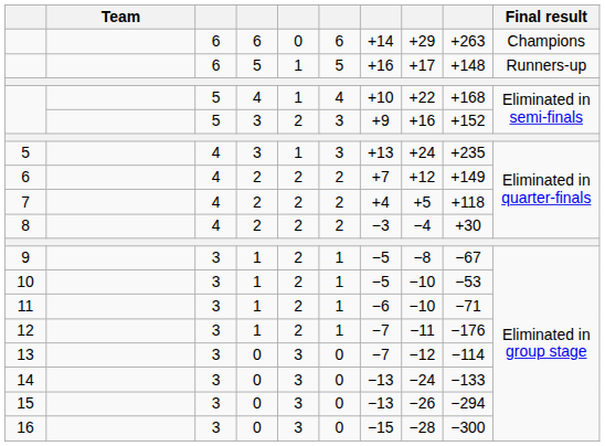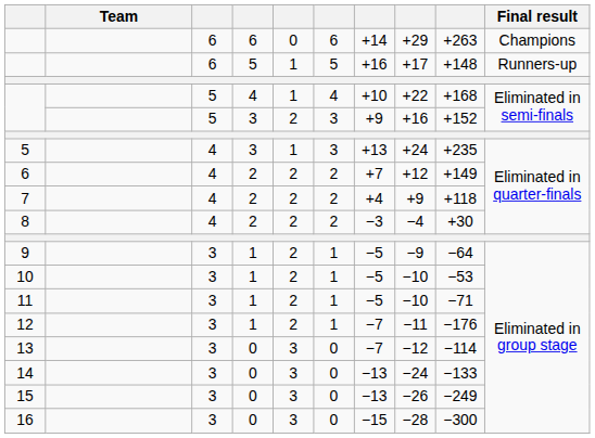 <table class=wikitable style="text-align:center;" width=620>
 <tr>
 <th width=5.5%></th>
 <th width=20%>Team</th>
 <th width=5.5%></th>
 <th width=5.5%></th>
 <th width=5.5%></th>
 <th width=5.5%></th>
 <th width=5.5%></th>
 <th width=5.5%></th>
 <th width=5.5%></th>
 <th width=14%>Final result</th>
 </tr>
 <tr>
 <td></td>
 <td align="left"></td>
 <td>6</td>
 <td>6</td>
 <td>0</td>
 <td>6</td>
 <td>+14</td>
 <td>+29</td>
 <td>+263</td>
 <td>Champions</td>
 </tr>
 <tr>
 <td></td>
 <td align="left"></td>
 <td>6</td>
 <td>5</td>
 <td>1</td>
 <td>5</td>
 <td>+16</td>
 <td>+17</td>
 <td>+148</td>
 <td>Runners-up</td>
 </tr>
 <tr>
 <th colspan="10"></th>
 </tr>
 <tr>
 <td rowspan="2"></td>
 <td align="left"></td>
 <td>5</td>
 <td>4</td>
 <td>1</td>
 <td>4</td>
 <td>+10</td>
 <td>+22</td>
 <td>+168</td>
 <td rowspan="2">Eliminated in <a href='#'>semi-finals</a></td>
 </tr>
 <tr>
 <td align="left"></td>
 <td>5</td>
 <td>3</td>
 <td>2</td>
 <td>3</td>
 <td>+9</td>
 <td>+16</td>
 <td>+152</td>
 </tr>
 <tr>
 <th colspan="10"></th>
 </tr>
 <tr>
 <td>5</td>
 <td align="left"></td>
 <td>4</td>
 <td>3</td>
 <td>1</td>
 <td>3</td>
 <td>+13</td>
 <td>+24</td>
 <td>+235</td>
 <td rowspan="4">Eliminated in <a href='#'>quarter-finals</a></td>
 </tr>
 <tr>
 <td>6</td>
 <td align="left"></td>
 <td>4</td>
 <td>2</td>
 <td>2</td>
 <td>2</td>
 <td>+7</td>
 <td>+12</td>
 <td>+149</td>
 </tr>
 <tr>
 <td>7</td>
 <td align="left"></td>
 <td>4</td>
 <td>2</td>
 <td>2</td>
 <td>2</td>
 <td>+4</td>
-<td>+5</td>
+<td>+9</td>
 <td>+118</td>
 </tr>
 <tr>
 <td>8</td>
 <td align="left"></td>
 <td>4</td>
 <td>2</td>
 <td>2</td>
 <td>2</td>
 <td>−3</td>
 <td>−4</td>
 <td>+30</td>
 </tr>
 <tr>
 <th colspan="10"></th>
 </tr>
 <tr>
 <td>9</td>
 <td align="left"></td>
 <td>3</td>
 <td>1</td>
 <td>2</td>
 <td>1</td>
 <td>−5</td>
-<td>−8</td>
-<td>−67</td>
+<td>−9</td>
+<td>−64</td>
 <td rowspan="8">Eliminated in <a href='#'>group stage</a></td>
 </tr>
 <tr>
 <td>10</td>
 <td align="left"></td>
 <td>3</td>
 <td>1</td>
 <td>2</td>
 <td>1</td>
 <td>−5</td>
 <td>−10</td>
 <td>−53</td>
 </tr>
 <tr>
 <td>11</td>
 <td align="left"></td>
 <td>3</td>
 <td>1</td>
 <td>2</td>
 <td>1</td>
-<td>−6</td>
+<td>−5</td>
 <td>−10</td>
 <td>−71</td>
 </tr>
 <tr>
 <td>12</td>
 <td align="left"></td>
 <td>3</td>
 <td>1</td>
 <td>2</td>
 <td>1</td>
 <td>−7</td>
 <td>−11</td>
 <td>−176</td>
 </tr>
 <tr>
 <td>13</td>
 <td align="left"></td>
 <td>3</td>
 <td>0</td>
 <td>3</td>
 <td>0</td>
 <td>−7</td>
 <td>−12</td>
 <td>−114</td>
 </tr>
 <tr>
 <td>14</td>
 <td align="left"></td>
 <td>3</td>
 <td>0</td>
 <td>3</td>
 <td>0</td>
 <td>−13</td>
 <td>−24</td>
 <td>−133</td>
 </tr>
 <tr>
 <td>15</td>
 <td align="left"></td>
 <td>3</td>
 <td>0</td>
 <td>3</td>
 <td>0</td>
 <td>−13</td>
 <td>−26</td>
-<td>−294</td>
+<td>−249</td>
 </tr>
 <tr>
 <td>16</td>
 <td align="left"></td>
 <td>3</td>
 <td>0</td>
 <td>3</td>
 <td>0</td>
 <td>−15</td>
 <td>−28</td>
 <td>−300</td>
 </tr>
 </table>
